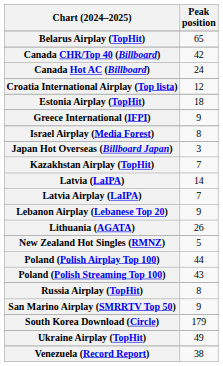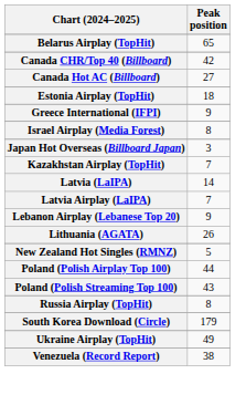 <table class="wikitable sortable plainrowheaders" style="text-align:center">
 <tr>
 <th scope="col">Chart (2024–2025)</th>
 <th scope="col">Peak<br>position</th>
 </tr>
 <tr>
 </tr>
 <tr>
 </tr>
 <tr>
 <th scope="row">Belarus Airplay (<a href='#'>TopHit</a>)</th>
 <td>65</td>
 </tr>
 <tr>
 </tr>
 <tr>
 </tr>
 <tr>
 <th scope="row">Canada <a href='#'>CHR/Top 40</a> (<em><a href='#'>Billboard</a></em>)</th>
 <td>42</td>
 </tr>
 <tr>
 <th scope="row">Canada <a href='#'>Hot AC</a> (<em><a href='#'>Billboard</a></em>)</th>
-<td>24</td>
+<td>27</td>
 </tr>
 <tr>
-</tr>
-<tr>
-<th scope="row">Croatia International Airplay (<a href='#'>Top lista</a>)</th>
-<td>12</td>
 </tr>
 <tr>
 </tr>
 <tr>
 </tr>
 <tr>
 <th scope="row">Estonia Airplay (<a href='#'>TopHit</a>)</th>
 <td>18</td>
 </tr>
 <tr>
 </tr>
 <tr>
 </tr>
 <tr>
 </tr>
 <tr>
 <th scope="row">Greece International (<a href='#'>IFPI</a>)</th>
 <td>9</td>
 </tr>
 <tr>
 </tr>
 <tr>
 </tr>
 <tr>
 <th scope="row">Israel Airplay (<a href='#'>Media Forest</a>)</th>
 <td>8</td>
 </tr>
 <tr>
 </tr>
 <tr>
 <th scope="row">Japan Hot Overseas (<em><a href='#'>Billboard Japan</a></em>)</th>
 <td>3</td>
 </tr>
 <tr>
 <th scope="row">Kazakhstan Airplay (<a href='#'>TopHit</a>)</th>
 <td>7</td>
 </tr>
 <tr>
 <th scope="row">Latvia (<a href='#'>LaIPA</a>)</th>
 <td>14</td>
 </tr>
 <tr>
 <th scope="row">Latvia Airplay (<a href='#'>LaIPA</a>)</th>
 <td>7</td>
 </tr>
 <tr>
 <th scope="row">Lebanon Airplay (<a href='#'>Lebanese Top 20</a>)</th>
 <td>9</td>
 </tr>
 <tr>
 <th scope="row">Lithuania (<a href='#'>AGATA</a>)</th>
 <td>26</td>
 </tr>
 <tr>
 </tr>
 <tr>
 </tr>
 <tr>
 <th scope="row">New Zealand Hot Singles (<a href='#'>RMNZ</a>)</th>
 <td>5</td>
 </tr>
 <tr>
 <th scope="row">Poland (<a href='#'>Polish Airplay Top 100</a>)</th>
 <td>44</td>
 </tr>
 <tr>
 <th scope="row">Poland (<a href='#'>Polish Streaming Top 100</a>)</th>
 <td>43</td>
 </tr>
 <tr>
 </tr>
 <tr>
 <th scope="row">Russia Airplay (<a href='#'>TopHit</a>)</th>
 <td>8</td>
 </tr>
 <tr>
-<th scope="row">San Marino Airplay (<a href='#'>SMRRTV Top 50</a>)</th>
-<td>9</td>
-</tr>
-<tr>
 </tr>
 <tr>
 </tr>
 <tr>
 <th scope="row">South Korea Download (<a href='#'>Circle</a>)</th>
 <td>179</td>
 </tr>
 <tr>
 </tr>
 <tr>
 </tr>
 <tr>
 </tr>
 <tr>
 <th scope="row">Ukraine Airplay (<a href='#'>TopHit</a>)</th>
 <td>49</td>
 </tr>
 <tr>
 </tr>
 <tr>
 </tr>
 <tr>
 </tr>
 <tr>
 </tr>
 <tr>
 </tr>
 <tr>
 </tr>
 <tr>
 <th scope="row">Venezuela (<a href='#'>Record Report</a>)</th>
 <td>38</td>
 </tr>
 </table>
